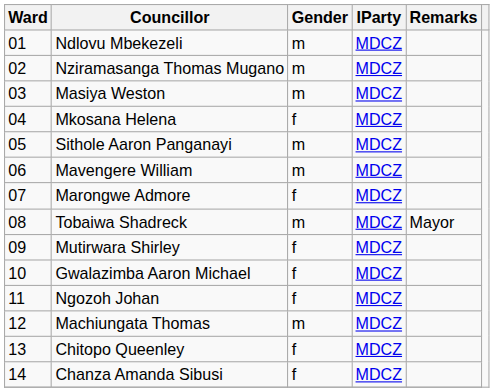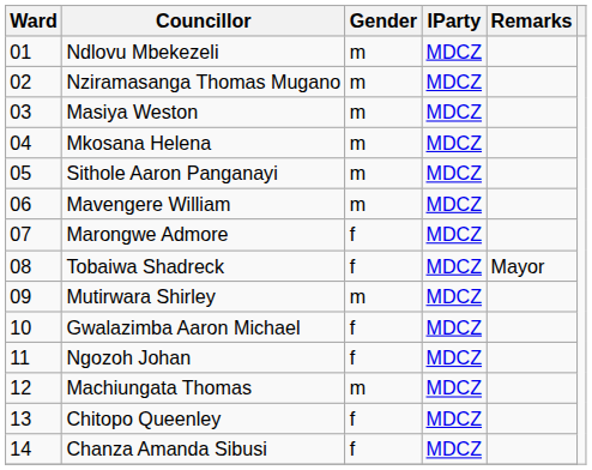 <table class="wikitable sortable" style="font-size: 95%;">
 <tr>
 <th>Ward</th>
 <th>Councillor</th>
 <th>Gender</th>
 <th>IParty</th>
 <th>Remarks</th>
 <th></th>
 </tr>
 <tr>
 <td>01</td>
 <td>Ndlovu Mbekezeli</td>
 <td>m</td>
 <td><a href='#'>MDCZ</a></td>
 <td></td>
 </tr>
 <tr>
 <td>02</td>
 <td>Nziramasanga Thomas Mugano</td>
 <td>m</td>
 <td><a href='#'>MDCZ</a></td>
 <td></td>
 </tr>
 <tr>
 <td>03</td>
 <td>Masiya Weston</td>
 <td>m</td>
 <td><a href='#'>MDCZ</a></td>
 <td></td>
 </tr>
 <tr>
 <td>04</td>
 <td>Mkosana Helena</td>
-<td>f</td>
+<td>m</td>
 <td><a href='#'>MDCZ</a></td>
 <td></td>
 </tr>
 <tr>
 <td>05</td>
 <td>Sithole Aaron Panganayi</td>
 <td>m</td>
 <td><a href='#'>MDCZ</a></td>
 <td></td>
 </tr>
 <tr>
 <td>06</td>
 <td>Mavengere William</td>
 <td>m</td>
 <td><a href='#'>MDCZ</a></td>
 <td></td>
 </tr>
 <tr>
 <td>07</td>
 <td>Marongwe Admore</td>
 <td>f</td>
 <td><a href='#'>MDCZ</a></td>
 <td></td>
 </tr>
 <tr>
 <td>08</td>
 <td>Tobaiwa Shadreck</td>
-<td>m</td>
+<td>f</td>
 <td><a href='#'>MDCZ</a></td>
 <td>Mayor</td>
 </tr>
 <tr>
 <td>09</td>
 <td>Mutirwara Shirley</td>
-<td>f</td>
+<td>m</td>
 <td><a href='#'>MDCZ</a></td>
 <td></td>
 </tr>
 <tr>
 <td>10</td>
 <td>Gwalazimba Aaron Michael</td>
 <td>f</td>
 <td><a href='#'>MDCZ</a></td>
 <td></td>
 </tr>
 <tr>
 <td>11</td>
 <td>Ngozoh Johan</td>
 <td>f</td>
 <td><a href='#'>MDCZ</a></td>
 <td></td>
 </tr>
 <tr>
 <td>12</td>
 <td>Machiungata Thomas</td>
 <td>m</td>
 <td><a href='#'>MDCZ</a></td>
 <td></td>
 </tr>
 <tr>
 <td>13</td>
 <td>Chitopo Queenley</td>
 <td>f</td>
 <td><a href='#'>MDCZ</a></td>
 <td></td>
 </tr>
 <tr>
 <td>14</td>
 <td>Chanza Amanda Sibusi</td>
 <td>f</td>
 <td><a href='#'>MDCZ</a></td>
 <td></td>
 </tr>
 <tr>
 </tr>
 </table>
